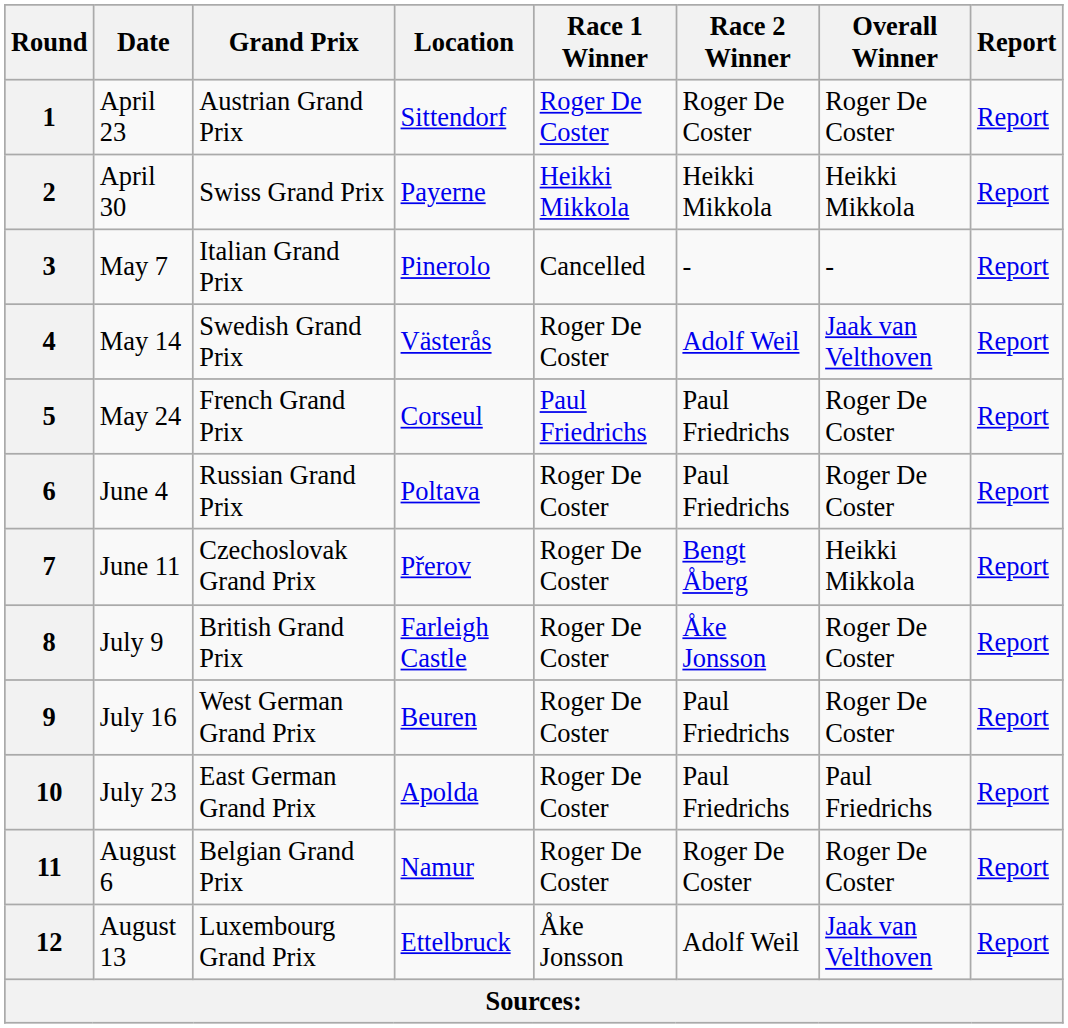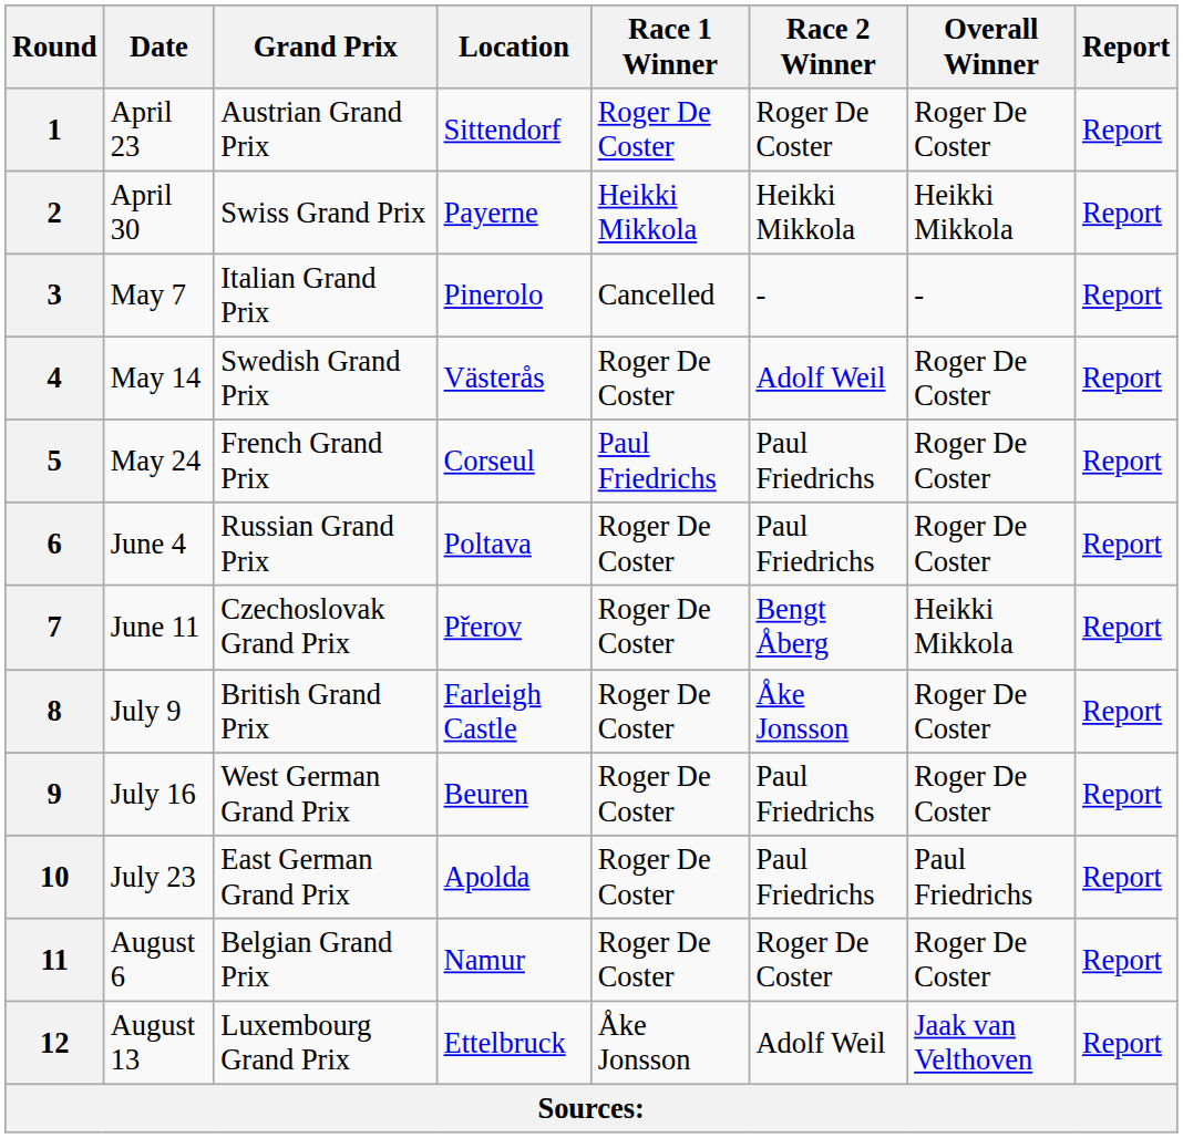 <table class="wikitable" style="font-size: 95%;">
 <tr>
 <th align=center>Round</th>
 <th align=center>Date</th>
 <th align=center>Grand Prix</th>
 <th align=center>Location</th>
 <th align=center>Race 1 Winner</th>
 <th align=center>Race 2 Winner</th>
 <th align=center>Overall Winner</th>
 <th align=center>Report</th>
 </tr>
 <tr>
 <th>1</th>
 <td>April 23</td>
 <td> Austrian Grand Prix</td>
 <td><a href='#'>Sittendorf</a></td>
 <td> <a href='#'>Roger De Coster</a></td>
 <td> Roger De Coster</td>
 <td> Roger De Coster</td>
 <td><a href='#'>Report</a></td>
 </tr>
 <tr>
 <th>2</th>
 <td>April 30</td>
 <td> Swiss Grand Prix</td>
 <td><a href='#'>Payerne</a></td>
 <td> <a href='#'>Heikki Mikkola</a></td>
 <td> Heikki Mikkola</td>
 <td> Heikki Mikkola</td>
 <td><a href='#'>Report</a></td>
 </tr>
 <tr>
 <th>3</th>
 <td>May 7</td>
 <td> Italian Grand Prix</td>
 <td><a href='#'>Pinerolo</a></td>
 <td>Cancelled</td>
 <td>-</td>
 <td>-</td>
 <td><a href='#'>Report</a></td>
 </tr>
 <tr>
 <th>4</th>
 <td>May 14</td>
 <td> Swedish Grand Prix</td>
 <td><a href='#'>Västerås</a></td>
 <td> Roger De Coster</td>
 <td> <a href='#'>Adolf Weil</a></td>
-<td> <a href='#'>Jaak van Velthoven</a></td>
+<td> Roger De Coster</td>
 <td><a href='#'>Report</a></td>
 </tr>
 <tr>
 <th>5</th>
 <td>May 24</td>
 <td> French Grand Prix</td>
 <td><a href='#'>Corseul</a></td>
 <td> <a href='#'>Paul Friedrichs</a></td>
 <td> Paul Friedrichs</td>
 <td> Roger De Coster</td>
 <td><a href='#'>Report</a></td>
 </tr>
 <tr>
 <th>6</th>
 <td>June 4</td>
 <td> Russian Grand Prix</td>
 <td><a href='#'>Poltava</a></td>
 <td> Roger De Coster</td>
 <td> Paul Friedrichs</td>
 <td> Roger De Coster</td>
 <td><a href='#'>Report</a></td>
 </tr>
 <tr>
 <th>7</th>
 <td>June 11</td>
 <td> Czechoslovak Grand Prix</td>
 <td><a href='#'>Přerov</a></td>
 <td> Roger De Coster</td>
 <td> <a href='#'>Bengt Åberg</a></td>
 <td> Heikki Mikkola</td>
 <td><a href='#'>Report</a></td>
 </tr>
 <tr>
 <th>8</th>
 <td>July 9</td>
 <td> British Grand Prix</td>
 <td><a href='#'>Farleigh Castle</a></td>
 <td> Roger De Coster</td>
 <td> <a href='#'>Åke Jonsson</a></td>
 <td> Roger De Coster</td>
 <td><a href='#'>Report</a></td>
 </tr>
 <tr>
 <th>9</th>
 <td>July 16</td>
 <td> West German Grand Prix</td>
 <td><a href='#'>Beuren</a></td>
 <td> Roger De Coster</td>
 <td> Paul Friedrichs</td>
 <td> Roger De Coster</td>
 <td><a href='#'>Report</a></td>
 </tr>
 <tr>
 <th>10</th>
 <td>July 23</td>
 <td> East German Grand Prix</td>
 <td><a href='#'>Apolda</a></td>
 <td> Roger De Coster</td>
 <td> Paul Friedrichs</td>
 <td> Paul Friedrichs</td>
 <td><a href='#'>Report</a></td>
 </tr>
 <tr>
 <th>11</th>
 <td>August 6</td>
 <td> Belgian Grand Prix</td>
 <td><a href='#'>Namur</a></td>
 <td> Roger De Coster</td>
 <td> Roger De Coster</td>
 <td> Roger De Coster</td>
 <td><a href='#'>Report</a></td>
 </tr>
 <tr>
 <th>12</th>
 <td>August 13</td>
 <td> Luxembourg Grand Prix</td>
 <td><a href='#'>Ettelbruck</a></td>
 <td> Åke Jonsson</td>
 <td> Adolf Weil</td>
 <td> <a href='#'>Jaak van Velthoven</a></td>
 <td><a href='#'>Report</a></td>
 </tr>
 <tr>
 <th colspan=8>Sources:</th>
 </tr>
 </table>
